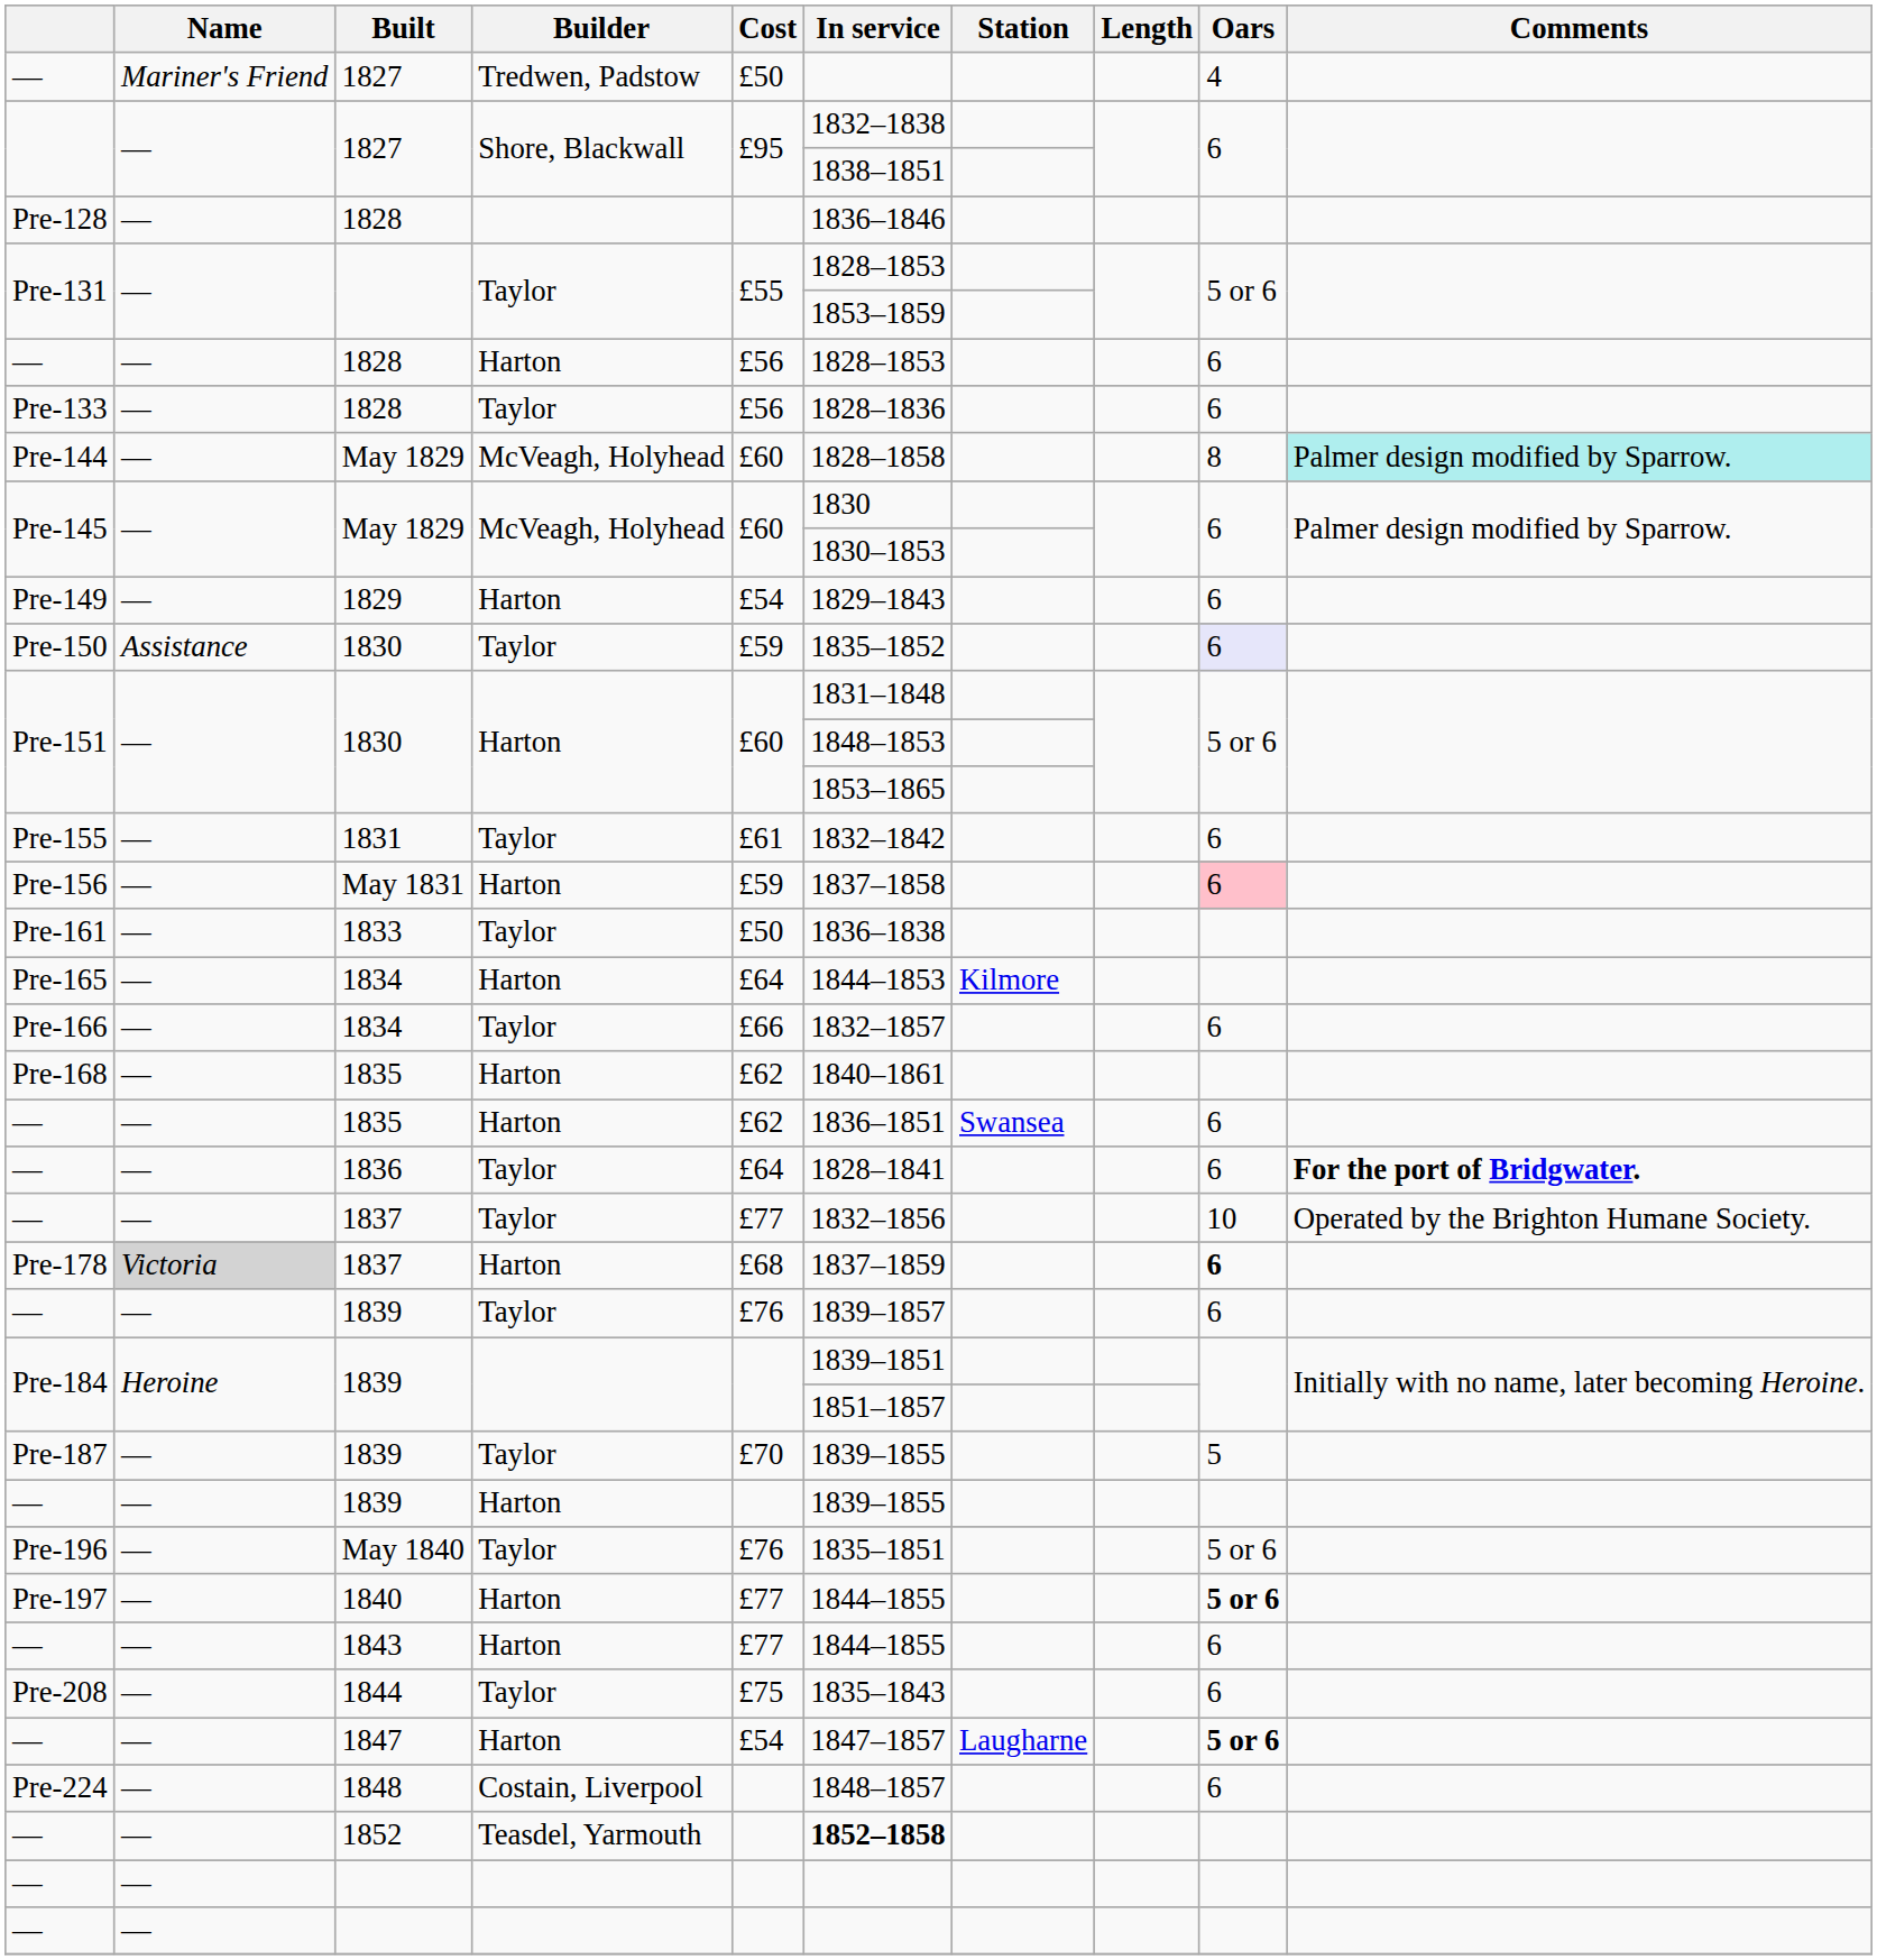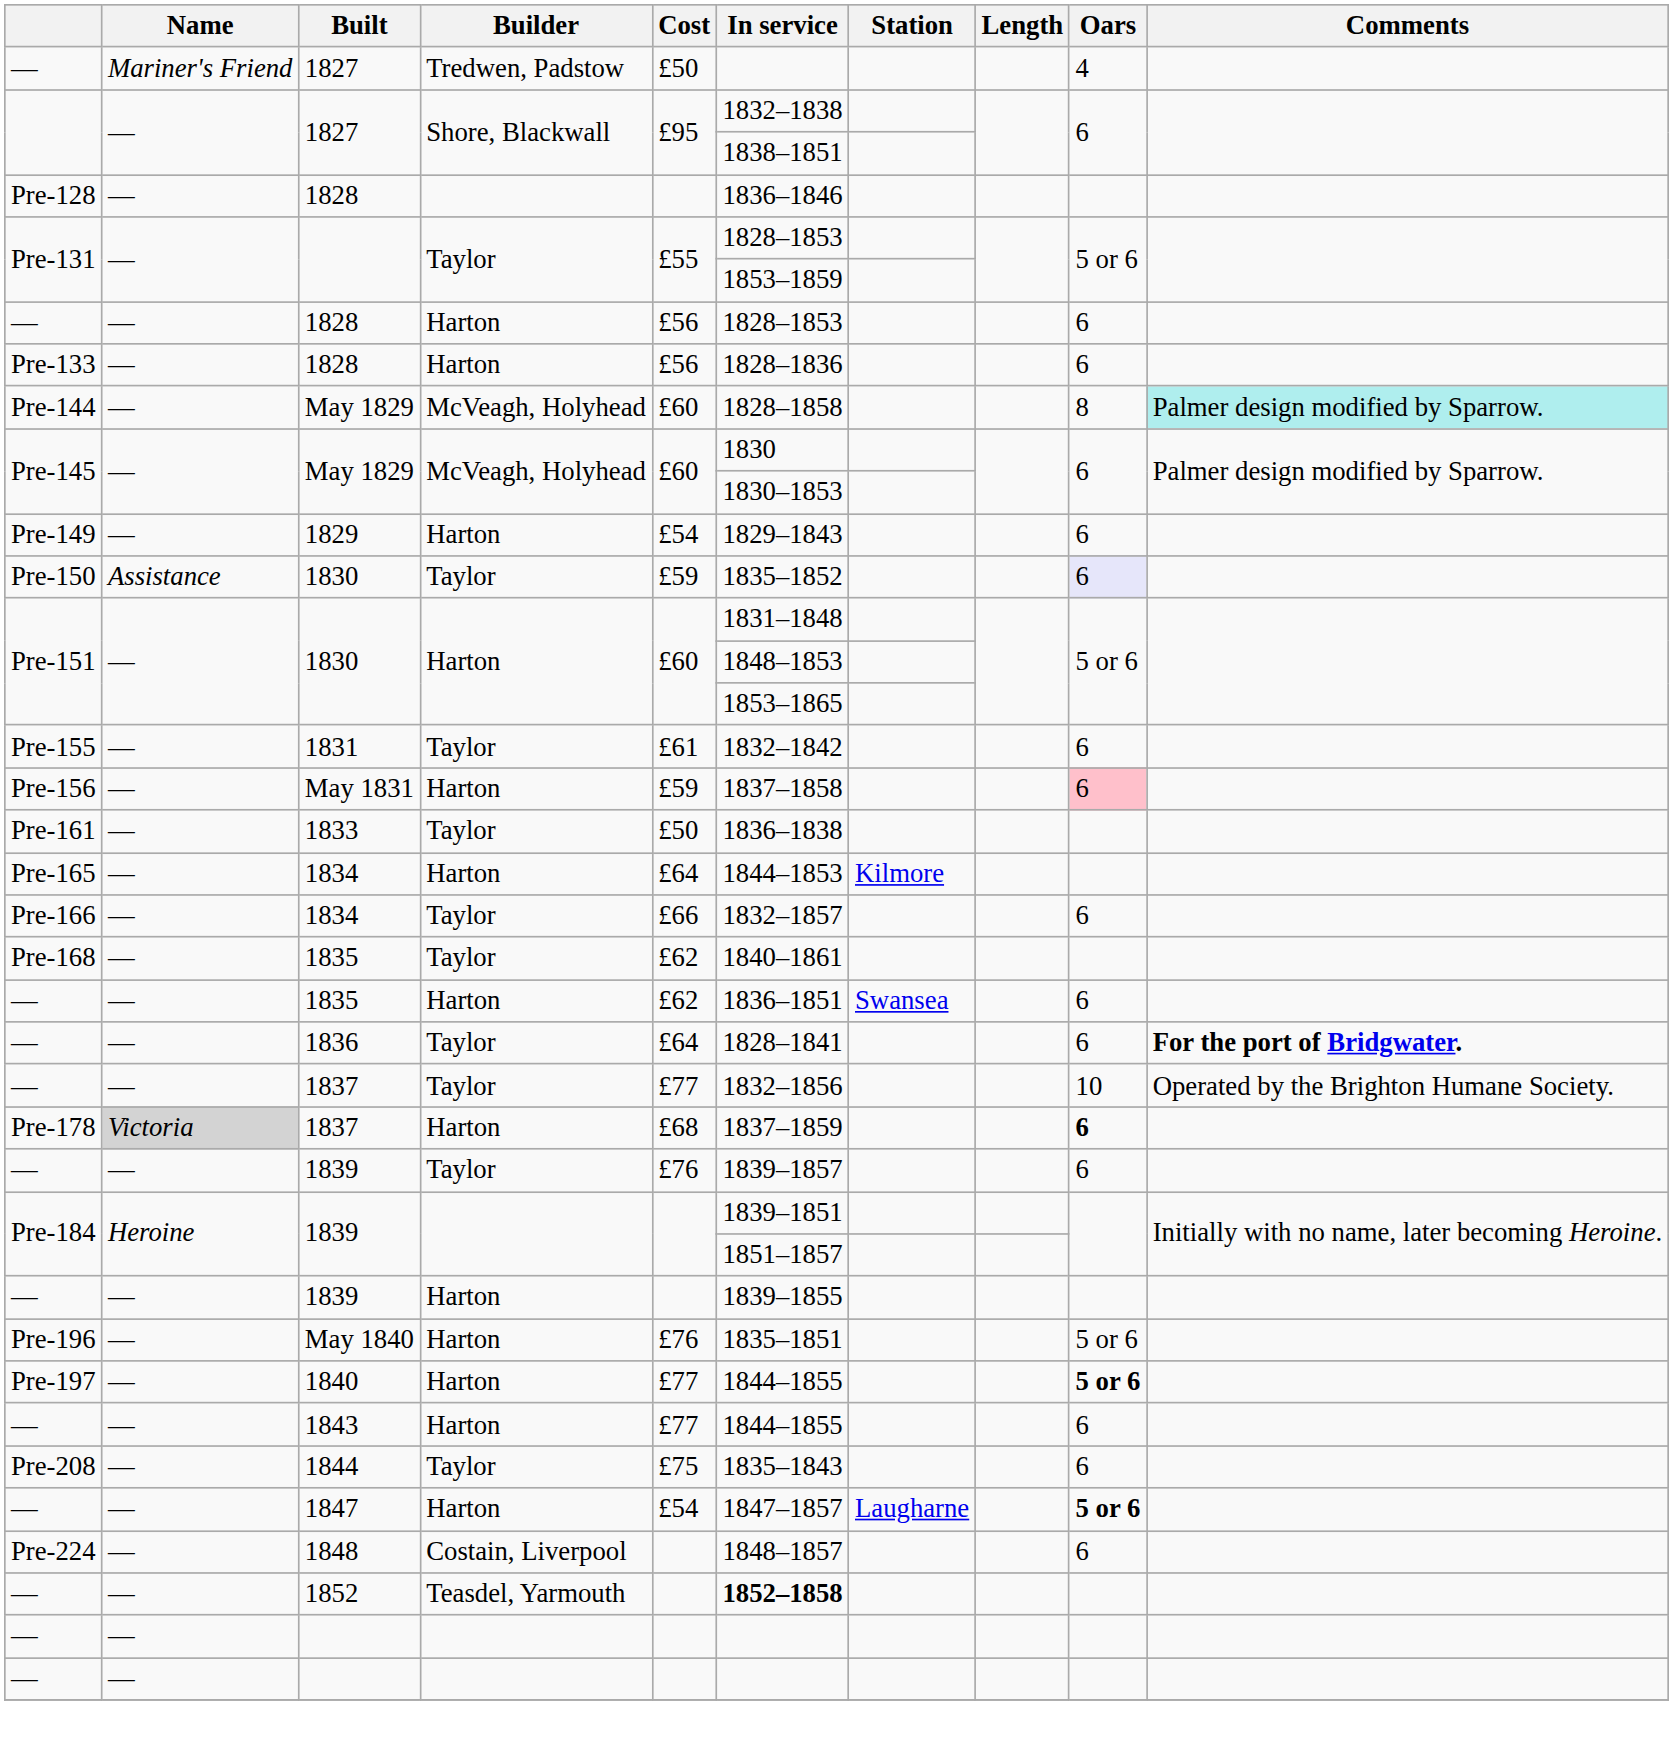 <table class="wikitable sortable">
 <tr>
 <th></th>
 <th>Name</th>
 <th>Built</th>
 <th>Builder</th>
 <th>Cost</th>
 <th>In service</th>
 <th>Station</th>
 <th>Length</th>
 <th>Oars</th>
 <th class=unsortable>Comments</th>
 </tr>
 <tr>
 <td>—</td>
 <td><em>Mariner's Friend</em></td>
 <td data-sort-value="1827-01"> 1827</td>
 <td>Tredwen, Padstow</td>
 <td>£50</td>
 <td></td>
 <td></td>
 <td></td>
 <td>4</td>
 <td></td>
 </tr>
 <tr>
 <td rowspan="2"></td>
 <td rowspan="2">—</td>
 <td rowspan="2" data-sort-value="1827-03"> 1827</td>
 <td rowspan="2">Shore, Blackwall</td>
 <td rowspan="2">£95</td>
 <td>1832–1838</td>
 <td></td>
 <td rowspan="2"></td>
 <td rowspan="2">6</td>
 <td rowspan="2"></td>
 </tr>
 <tr>
 <td>1838–1851</td>
 <td></td>
 </tr>
 <tr>
 <td>Pre-128</td>
 <td>—</td>
 <td>1828</td>
 <td></td>
 <td></td>
 <td>1836–1846</td>
 <td></td>
 <td></td>
 <td></td>
 <td></td>
 </tr>
 <tr>
 <td rowspan="2">Pre-131</td>
 <td rowspan="2">—</td>
 <td rowspan="2" data-sort-value="1828-05"></td>
 <td rowspan="2">Taylor</td>
 <td rowspan="2">£55</td>
 <td>1828–1853</td>
 <td></td>
 <td rowspan="2"></td>
 <td rowspan="2">5 or 6</td>
 <td rowspan="2"></td>
 </tr>
 <tr>
 <td>1853–1859</td>
 <td></td>
 </tr>
 <tr>
 <td>—</td>
 <td>—</td>
 <td data-sort-value="1828-06"> 1828</td>
 <td>Harton</td>
 <td>£56</td>
 <td>1828–1853</td>
 <td></td>
 <td></td>
 <td>6</td>
 <td></td>
 </tr>
 <tr>
 <td>Pre-133</td>
 <td>—</td>
 <td data-sort-value="1828-06"> 1828</td>
-<td>Taylor</td>
+<td>Harton</td>
 <td>£56</td>
 <td>1828–1836</td>
 <td></td>
 <td></td>
 <td>6</td>
 <td></td>
 </tr>
 <tr>
 <td>Pre-144</td>
 <td>—</td>
 <td data-sort-value="1829-05">May 1829</td>
 <td>McVeagh, Holyhead</td>
 <td>£60</td>
 <td>1828–1858</td>
 <td></td>
 <td></td>
 <td>8</td>
 <td style="background: paleturquoise;">Palmer design modified by Sparrow.</td>
 </tr>
 <tr>
 <td rowspan="2">Pre-145</td>
 <td rowspan="2">—</td>
 <td rowspan="2"data-sort-value="1829-05">May 1829</td>
 <td rowspan="2">McVeagh, Holyhead</td>
 <td rowspan="2">£60</td>
 <td>1830</td>
 <td></td>
 <td rowspan="2"></td>
 <td rowspan="2">6</td>
 <td rowspan="2">Palmer design modified by Sparrow.</td>
 </tr>
 <tr>
 <td>1830–1853</td>
 <td></td>
 </tr>
 <tr>
 <td>Pre-149</td>
 <td>—</td>
 <td>1829</td>
 <td>Harton</td>
 <td>£54</td>
 <td>1829–1843</td>
 <td></td>
 <td></td>
 <td>6</td>
 <td></td>
 </tr>
 <tr>
 <td>Pre-150</td>
 <td><em>Assistance</em></td>
 <td data-sort-value="1830-03"> 1830</td>
 <td>Taylor</td>
 <td>£59</td>
 <td>1835–1852</td>
 <td></td>
 <td></td>
 <td style="background: lavender;">6</td>
 <td></td>
 </tr>
 <tr>
 <td rowspan="3">Pre-151</td>
 <td rowspan="3">—</td>
 <td rowspan="3" data-sort-value="1830-08"> 1830</td>
 <td rowspan="3">Harton</td>
 <td rowspan="3">£60</td>
 <td>1831–1848</td>
 <td></td>
 <td rowspan="3"></td>
 <td rowspan="3">5 or 6</td>
 <td rowspan="3"></td>
 </tr>
 <tr>
 <td>1848–1853</td>
 <td></td>
 </tr>
 <tr>
 <td>1853–1865</td>
 <td></td>
 </tr>
 <tr>
 <td>Pre-155</td>
 <td>—</td>
 <td>1831</td>
 <td>Taylor</td>
 <td>£61</td>
 <td>1832–1842</td>
 <td></td>
 <td></td>
 <td>6</td>
 <td></td>
 </tr>
 <tr>
 <td>Pre-156</td>
 <td>—</td>
 <td data-sort-value="1831-05">May 1831</td>
 <td>Harton</td>
 <td>£59</td>
 <td>1837–1858</td>
 <td></td>
 <td></td>
 <td style="background: pink;">6</td>
 <td></td>
 </tr>
 <tr>
 <td>Pre-161</td>
 <td>—</td>
 <td>1833</td>
 <td>Taylor</td>
 <td>£50</td>
 <td>1836–1838</td>
 <td></td>
 <td></td>
 <td></td>
 <td></td>
 </tr>
 <tr>
 <td>Pre-165</td>
 <td>—</td>
 <td>1834</td>
 <td>Harton</td>
 <td>£64</td>
 <td>1844–1853</td>
 <td><a href='#'>Kilmore</a></td>
 <td></td>
 <td></td>
 <td></td>
 </tr>
 <tr>
 <td>Pre-166</td>
 <td>—</td>
 <td>1834</td>
 <td>Taylor</td>
 <td>£66</td>
 <td>1832–1857</td>
 <td></td>
 <td></td>
 <td>6</td>
 <td></td>
 </tr>
 <tr>
 <td>Pre-168</td>
 <td>—</td>
 <td data-sort-value="1835-09"> 1835</td>
-<td>Harton</td>
+<td>Taylor</td>
 <td>£62</td>
 <td>1840–1861</td>
 <td></td>
 <td></td>
 <td></td>
 <td></td>
 </tr>
 <tr>
 <td>—</td>
 <td>—</td>
 <td data-sort-value="1835-10"> 1835</td>
 <td>Harton</td>
 <td>£62</td>
 <td>1836–1851</td>
 <td><a href='#'>Swansea</a></td>
 <td></td>
 <td>6</td>
 <td></td>
 </tr>
 <tr>
 <td>—</td>
 <td>—</td>
 <td data-sort-value="1836-07"> 1836</td>
 <td>Taylor</td>
 <td>£64</td>
 <td>1828–1841</td>
 <td></td>
 <td></td>
 <td>6</td>
 <td><strong>For the port of <a href='#'>Bridgwater</a>.</strong></td>
 </tr>
 <tr>
 <td>—</td>
 <td>—</td>
 <td>1837</td>
 <td>Taylor</td>
 <td>£77</td>
 <td>1832–1856</td>
 <td></td>
 <td></td>
 <td>10</td>
 <td>Operated by the Brighton Humane Society.</td>
 </tr>
 <tr>
 <td>Pre-178</td>
 <td style="background: lightgrey;"><em>Victoria</em></td>
 <td data-sort-value="1837-06"> 1837</td>
 <td>Harton</td>
 <td>£68</td>
 <td>1837–1859</td>
 <td></td>
 <td></td>
 <td><strong>6</strong></td>
 <td></td>
 </tr>
 <tr>
 <td>—</td>
 <td>—</td>
 <td data-sort-value="1839-03"> 1839</td>
 <td>Taylor</td>
 <td>£76</td>
 <td>1839–1857</td>
 <td></td>
 <td></td>
 <td>6</td>
 <td></td>
 </tr>
 <tr>
 <td rowspan="2">Pre-184</td>
 <td rowspan="2"><em>Heroine</em></td>
 <td rowspan="2">1839</td>
 <td rowspan="2"></td>
 <td rowspan="2"></td>
 <td>1839–1851</td>
 <td></td>
 <td></td>
 <td rowspan="2"></td>
 <td rowspan="2">Initially with no name, later becoming <em>Heroine</em>.</td>
 </tr>
 <tr>
 <td>1851–1857</td>
 <td></td>
 </tr>
 <tr>
-<td>Pre-187</td>
-<td>—</td>
-<td>1839</td>
-<td>Taylor</td>
-<td>£70</td>
-<td>1839–1855</td>
-<td></td>
-<td></td>
-<td>5</td>
-<td></td>
-</tr>
-<tr>
 <td>—</td>
 <td>—</td>
 <td>1839</td>
 <td>Harton</td>
 <td></td>
 <td>1839–1855</td>
 <td></td>
 <td></td>
 <td></td>
 <td></td>
 </tr>
 <tr>
 <td>Pre-196</td>
 <td>—</td>
 <td data-sort-value="1840-05">May 1840</td>
-<td>Taylor</td>
+<td>Harton</td>
 <td>£76</td>
 <td>1835–1851</td>
 <td></td>
 <td></td>
 <td>5 or 6</td>
 <td></td>
 </tr>
 <tr>
 <td>Pre-197</td>
 <td>—</td>
 <td data-sort-value="1840-07"> 1840</td>
 <td>Harton</td>
 <td>£77</td>
 <td>1844–1855</td>
 <td></td>
 <td></td>
 <td><strong>5 or 6</strong></td>
 <td></td>
 </tr>
 <tr>
 <td>—</td>
 <td>—</td>
 <td data-sort-value="1843-01"> 1843</td>
 <td>Harton</td>
 <td>£77</td>
 <td>1844–1855</td>
 <td></td>
 <td></td>
 <td>6</td>
 <td></td>
 </tr>
 <tr>
 <td>Pre-208</td>
 <td>—</td>
 <td data-sort-value="1844-07"> 1844</td>
 <td>Taylor</td>
 <td>£75</td>
 <td>1835–1843</td>
 <td></td>
 <td></td>
 <td>6</td>
 <td></td>
 </tr>
 <tr>
 <td>—</td>
 <td>—</td>
 <td data-sort-value="1847-03"> 1847</td>
 <td>Harton</td>
 <td>£54</td>
 <td>1847–1857</td>
 <td><a href='#'>Laugharne</a></td>
 <td></td>
 <td><strong>5 or 6</strong></td>
 <td></td>
 </tr>
 <tr>
 <td>Pre-224</td>
 <td>—</td>
 <td>1848</td>
 <td>Costain, Liverpool</td>
 <td></td>
 <td>1848–1857</td>
 <td></td>
 <td></td>
 <td>6</td>
 <td></td>
 </tr>
 <tr>
 <td>—</td>
 <td>—</td>
 <td>1852</td>
 <td>Teasdel, Yarmouth</td>
 <td></td>
 <td><strong>1852–1858</strong></td>
 <td></td>
 <td></td>
 <td></td>
 <td></td>
 </tr>
 <tr>
 <td>—</td>
 <td>—</td>
 <td></td>
 <td></td>
 <td></td>
 <td></td>
 <td></td>
 <td></td>
 <td></td>
 <td></td>
 </tr>
 <tr>
 <td>—</td>
 <td>—</td>
 <td></td>
 <td></td>
 <td></td>
 <td></td>
 <td></td>
 <td></td>
 <td></td>
 <td></td>
 </tr>
 <tr>
 </tr>
 </table>
